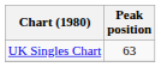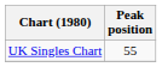 <table class="wikitable sortable">
 <tr>
 <th>Chart (1980)</th>
 <th>Peak<br>position</th>
 </tr>
 <tr>
 <td><a href='#'>UK Singles Chart</a></td>
-<td align="center">63</td>
+<td align="center">55</td>
 </tr>
 <tr>
 </tr>
 </table>
